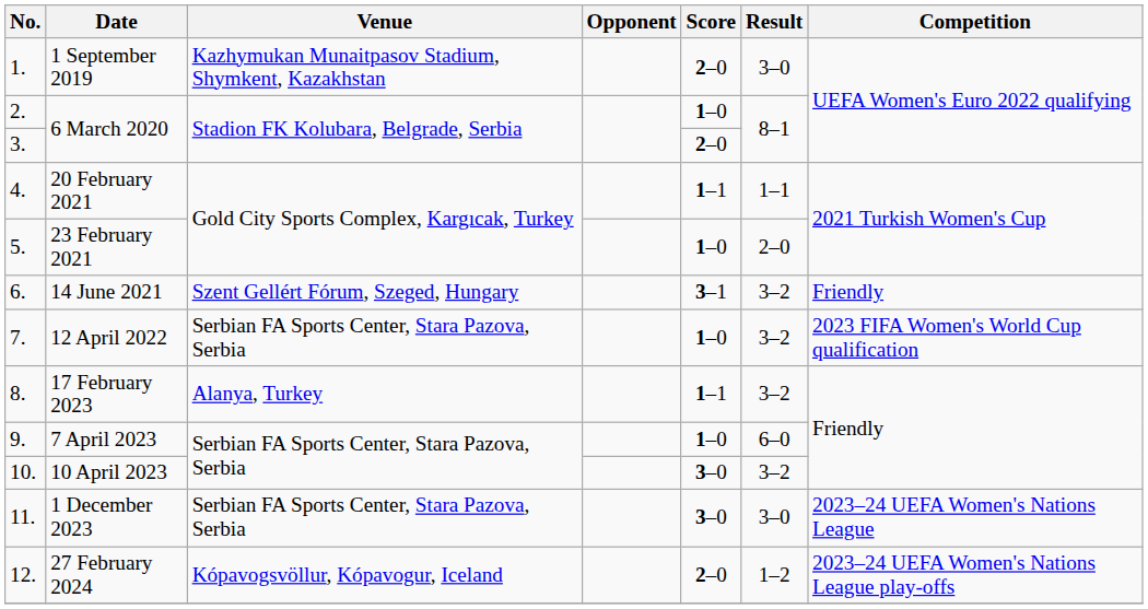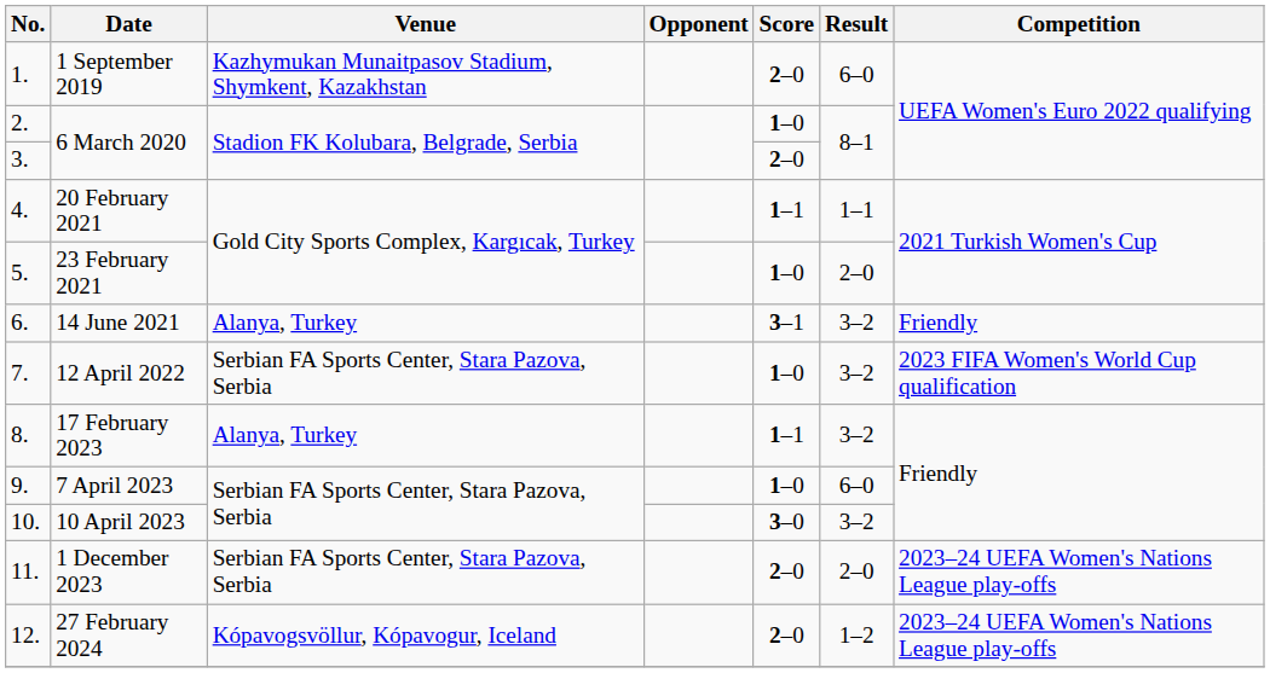 <table class="wikitable">
 <tr>
 <th>No.</th>
 <th>Date</th>
 <th>Venue</th>
 <th>Opponent</th>
 <th>Score</th>
 <th>Result</th>
 <th>Competition</th>
 </tr>
 <tr>
 <td>1.</td>
 <td>1 September 2019</td>
 <td><a href='#'>Kazhymukan Munaitpasov Stadium</a>, <a href='#'>Shymkent</a>, <a href='#'>Kazakhstan</a></td>
 <td></td>
 <td align=center><strong>2</strong>–0</td>
-<td align=center>3–0</td>
+<td align=center>6–0</td>
 <td rowspan=3><a href='#'>UEFA Women's Euro 2022 qualifying</a></td>
 </tr>
 <tr>
 <td>2.</td>
 <td rowspan=2>6 March 2020</td>
 <td rowspan=2><a href='#'>Stadion FK Kolubara</a>, <a href='#'>Belgrade</a>, <a href='#'>Serbia</a></td>
 <td rowspan=2></td>
 <td align=center><strong>1</strong>–0</td>
 <td rowspan=2 align=center>8–1</td>
 </tr>
 <tr>
 <td>3.</td>
 <td align=center><strong>2</strong>–0</td>
 </tr>
 <tr>
 <td>4.</td>
 <td>20 February 2021</td>
 <td rowspan=2>Gold City Sports Complex, <a href='#'>Kargıcak</a>, <a href='#'>Turkey</a></td>
 <td></td>
 <td align=center><strong>1</strong>–1</td>
 <td align=center>1–1</td>
 <td rowspan=2><a href='#'>2021 Turkish Women's Cup</a></td>
 </tr>
 <tr>
 <td>5.</td>
 <td>23 February 2021</td>
 <td></td>
 <td align=center><strong>1</strong>–0</td>
 <td align=center>2–0</td>
 </tr>
 <tr>
 <td>6.</td>
 <td>14 June 2021</td>
-<td><a href='#'>Szent Gellért Fórum</a>, <a href='#'>Szeged</a>, <a href='#'>Hungary</a></td>
+<td><a href='#'>Alanya</a>, <a href='#'>Turkey</a></td>
 <td></td>
 <td align=center><strong>3</strong>–1</td>
 <td align=center>3–2</td>
 <td><a href='#'>Friendly</a></td>
 </tr>
 <tr>
 <td>7.</td>
 <td>12 April 2022</td>
 <td>Serbian FA Sports Center, <a href='#'>Stara Pazova</a>, Serbia</td>
 <td></td>
 <td align=center><strong>1</strong>–0</td>
 <td align=center>3–2</td>
 <td><a href='#'>2023 FIFA Women's World Cup qualification</a></td>
 </tr>
 <tr>
 <td>8.</td>
 <td>17 February 2023</td>
 <td><a href='#'>Alanya</a>, <a href='#'>Turkey</a></td>
 <td></td>
 <td align=center><strong>1</strong>–1</td>
 <td align=center>3–2</td>
 <td rowspan=3>Friendly</td>
 </tr>
 <tr>
 <td>9.</td>
 <td>7 April 2023</td>
 <td rowspan=2>Serbian FA Sports Center, Stara Pazova, Serbia</td>
 <td></td>
 <td align=center><strong>1</strong>–0</td>
 <td align=center>6–0</td>
 </tr>
 <tr>
 <td>10.</td>
 <td>10 April 2023</td>
 <td></td>
 <td align=center><strong>3</strong>–0</td>
 <td align=center>3–2</td>
 </tr>
 <tr>
 <td>11.</td>
 <td>1 December 2023</td>
 <td>Serbian FA Sports Center, <a href='#'>Stara Pazova</a>, Serbia</td>
 <td></td>
-<td align=center><strong>3</strong>–0</td>
-<td align=center>3–0</td>
-<td><a href='#'>2023–24 UEFA Women's Nations League</a></td>
+<td align=center><strong>2</strong>–0</td>
+<td align=center>2–0</td>
+<td><a href='#'>2023–24 UEFA Women's Nations League play-offs</a></td>
 </tr>
 <tr>
 <td>12.</td>
 <td>27 February 2024</td>
 <td><a href='#'>Kópavogsvöllur</a>, <a href='#'>Kópavogur</a>, <a href='#'>Iceland</a></td>
 <td></td>
 <td align=center><strong>2</strong>–0</td>
 <td align=center>1–2</td>
 <td><a href='#'>2023–24 UEFA Women's Nations League play-offs</a></td>
 </tr>
 <tr>
 </tr>
 </table>
